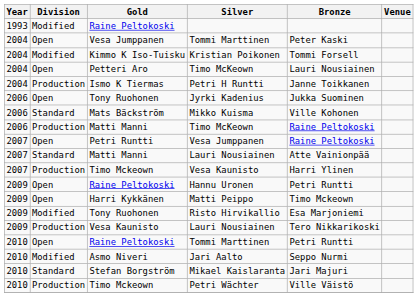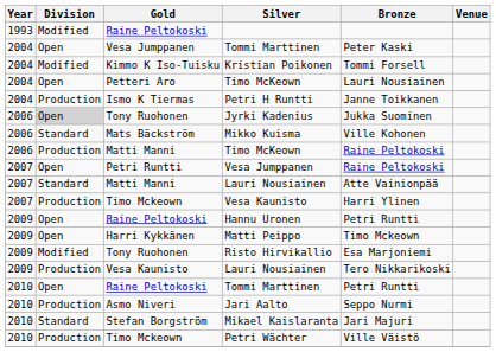 <table class="wikitable sortable" style="text-align: left;">
 <tr>
 <th>Year</th>
 <th>Division</th>
 <th> Gold</th>
 <th> Silver</th>
 <th> Bronze</th>
 <th>Venue</th>
 </tr>
 <tr>
 <td>1993</td>
 <td>Modified</td>
 <td> <a href='#'>Raine Peltokoski</a></td>
 <td></td>
 <td></td>
 <td></td>
 </tr>
 <tr>
 <td>2004</td>
 <td>Open</td>
 <td>Vesa Jumppanen</td>
 <td>Tommi Marttinen</td>
 <td>Peter Kaski</td>
 <td></td>
 </tr>
 <tr>
 <td>2004</td>
 <td>Modified</td>
 <td>Kimmo K Iso-Tuisku</td>
 <td>Kristian Poikonen</td>
 <td>Tommi Forsell</td>
 <td></td>
 </tr>
 <tr>
 <td>2004</td>
 <td>Open</td>
 <td>Petteri Aro</td>
 <td>Timo McKeown</td>
 <td>Lauri Nousiainen</td>
 <td></td>
 </tr>
 <tr>
 <td>2004</td>
 <td>Production</td>
 <td>Ismo K Tiermas</td>
 <td>Petri H Runtti</td>
 <td>Janne Toikkanen</td>
 <td></td>
 </tr>
 <tr>
 <td>2006</td>
-<td>Open</td>
+<td style="background: lightgrey;">Open</td>
 <td>Tony Ruohonen</td>
 <td>Jyrki Kadenius</td>
 <td>Jukka Suominen</td>
 <td></td>
 </tr>
 <tr>
 <td>2006</td>
 <td>Standard</td>
 <td>Mats Bäckström</td>
 <td>Mikko Kuisma</td>
 <td>Ville Kohonen</td>
 <td></td>
 </tr>
 <tr>
 <td>2006</td>
 <td>Production</td>
 <td>Matti Manni</td>
 <td>Timo McKeown</td>
 <td><a href='#'>Raine Peltokoski</a></td>
 <td></td>
 </tr>
 <tr>
 <td>2007</td>
 <td>Open</td>
 <td>Petri Runtti</td>
 <td>Vesa Jumppanen</td>
 <td><a href='#'>Raine Peltokoski</a></td>
 <td></td>
 </tr>
 <tr>
 <td>2007</td>
 <td>Standard</td>
 <td>Matti Manni</td>
 <td>Lauri Nousiainen</td>
 <td>Atte Vainionpää</td>
 <td></td>
 </tr>
 <tr>
 <td>2007</td>
 <td>Production</td>
 <td>Timo Mckeown</td>
 <td>Vesa Kaunisto</td>
 <td>Harri Ylinen</td>
 <td></td>
 </tr>
 <tr>
 <td>2009</td>
 <td>Open</td>
 <td><a href='#'>Raine Peltokoski</a></td>
 <td>Hannu Uronen</td>
 <td>Petri Runtti</td>
 <td></td>
 </tr>
 <tr>
 <td>2009</td>
 <td>Open</td>
 <td>Harri Kykkänen</td>
 <td>Matti Peippo</td>
 <td>Timo Mckeown</td>
 <td></td>
 </tr>
 <tr>
 <td>2009</td>
 <td>Modified</td>
 <td>Tony Ruohonen</td>
 <td>Risto Hirvikallio</td>
 <td>Esa Marjoniemi</td>
 <td></td>
 </tr>
 <tr>
 <td>2009</td>
 <td>Production</td>
 <td>Vesa Kaunisto</td>
 <td>Lauri Nousiainen</td>
 <td>Tero Nikkarikoski</td>
 <td></td>
 </tr>
 <tr>
 <td>2010</td>
 <td>Open</td>
 <td><a href='#'>Raine Peltokoski</a></td>
 <td>Tommi Marttinen</td>
 <td>Petri Runtti</td>
 <td></td>
 </tr>
 <tr>
 <td>2010</td>
-<td>Modified</td>
+<td>Production</td>
 <td>Asmo Niveri</td>
 <td>Jari Aalto</td>
 <td>Seppo Nurmi</td>
 <td></td>
 </tr>
 <tr>
 <td>2010</td>
 <td>Standard</td>
 <td>Stefan Borgström</td>
 <td>Mikael Kaislaranta</td>
 <td>Jari Majuri</td>
 <td></td>
 </tr>
 <tr>
 <td>2010</td>
 <td>Production</td>
 <td>Timo Mckeown</td>
 <td>Petri Wächter</td>
 <td>Ville Väistö</td>
 <td></td>
 </tr>
 <tr>
 </tr>
 </table>
